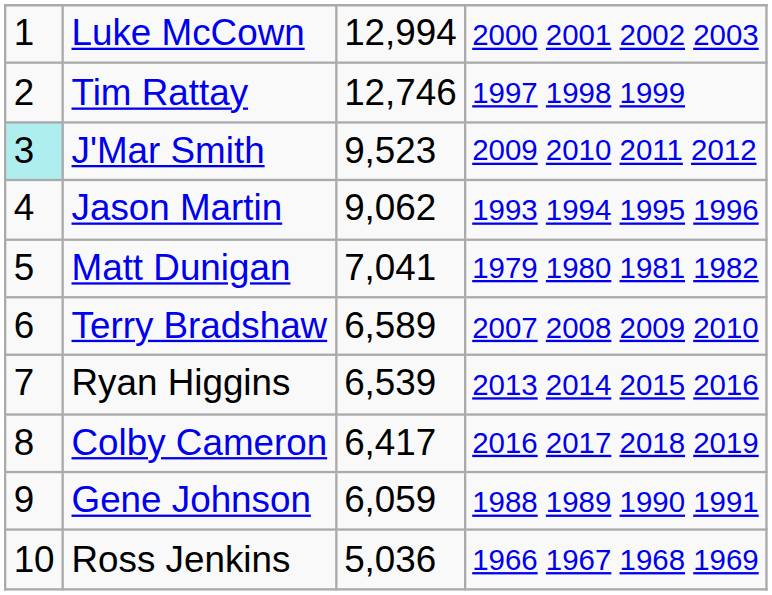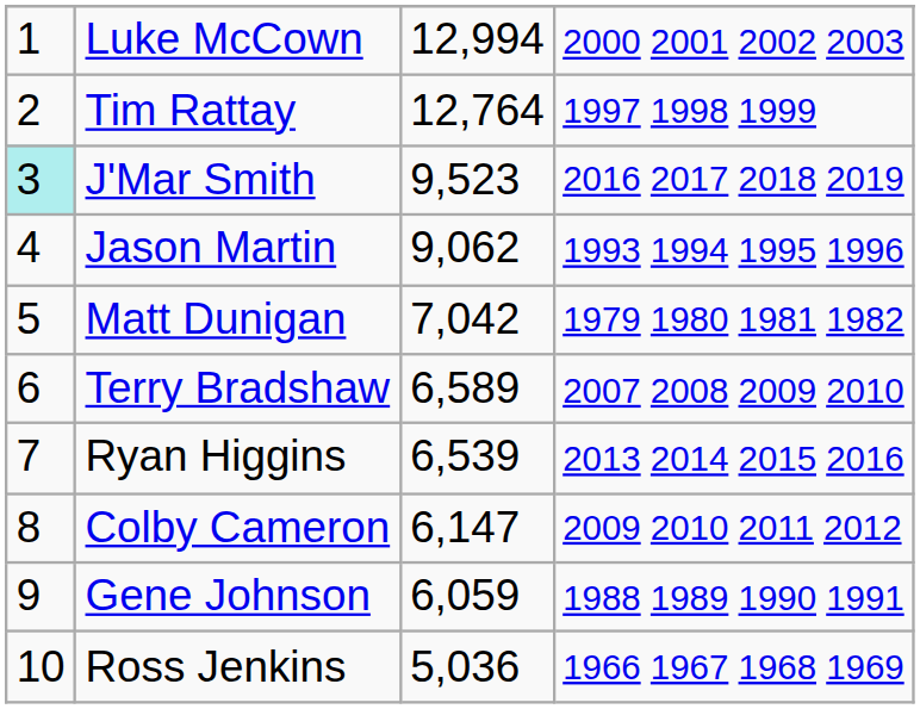 <table class="wikitable">
 <tr>
 </tr>
 <tr>
 <td>1</td>
 <td><a href='#'>Luke McCown</a></td>
 <td>12,994</td>
 <td style="font-size:80%;"><a href='#'>2000</a> <a href='#'>2001</a> <a href='#'>2002</a> <a href='#'>2003</a></td>
 </tr>
 <tr>
 <td>2</td>
 <td><a href='#'>Tim Rattay</a></td>
-<td>12,746</td>
+<td>12,764</td>
 <td style="font-size:80%;"><a href='#'>1997</a> <a href='#'>1998</a> <a href='#'>1999</a></td>
 </tr>
 <tr>
 <td style="background: paleturquoise;">3</td>
 <td><a href='#'>J'Mar Smith</a></td>
 <td>9,523</td>
-<td style="font-size:80%;"><a href='#'>2009</a> <a href='#'>2010</a> <a href='#'>2011</a> <a href='#'>2012</a></td>
+<td style="font-size:80%;"><a href='#'>2016</a> <a href='#'>2017</a> <a href='#'>2018</a> <a href='#'>2019</a></td>
 </tr>
 <tr>
 <td>4</td>
 <td><a href='#'>Jason Martin</a></td>
 <td>9,062</td>
 <td style="font-size:80%;"><a href='#'>1993</a> <a href='#'>1994</a> <a href='#'>1995</a> <a href='#'>1996</a></td>
 </tr>
 <tr>
 <td>5</td>
 <td><a href='#'>Matt Dunigan</a></td>
-<td>7,041</td>
+<td>7,042</td>
 <td style="font-size:80%;"><a href='#'>1979</a> <a href='#'>1980</a> <a href='#'>1981</a> <a href='#'>1982</a></td>
 </tr>
 <tr>
 <td>6</td>
 <td><a href='#'>Terry Bradshaw</a></td>
 <td>6,589</td>
 <td style="font-size:80%;"><a href='#'>2007</a> <a href='#'>2008</a> <a href='#'>2009</a> <a href='#'>2010</a></td>
 </tr>
 <tr>
 <td>7</td>
 <td>Ryan Higgins</td>
 <td>6,539</td>
 <td style="font-size:80%;"><a href='#'>2013</a> <a href='#'>2014</a> <a href='#'>2015</a> <a href='#'>2016</a></td>
 </tr>
 <tr>
 <td>8</td>
 <td><a href='#'>Colby Cameron</a></td>
-<td>6,417</td>
-<td style="font-size:80%;"><a href='#'>2016</a> <a href='#'>2017</a> <a href='#'>2018</a> <a href='#'>2019</a></td>
+<td>6,147</td>
+<td style="font-size:80%;"><a href='#'>2009</a> <a href='#'>2010</a> <a href='#'>2011</a> <a href='#'>2012</a></td>
 </tr>
 <tr>
 <td>9</td>
 <td><a href='#'>Gene Johnson</a></td>
 <td>6,059</td>
 <td style="font-size:80%;"><a href='#'>1988</a> <a href='#'>1989</a> <a href='#'>1990</a> <a href='#'>1991</a></td>
 </tr>
 <tr>
 <td>10</td>
 <td>Ross Jenkins</td>
 <td>5,036</td>
 <td style="font-size:80%;"><a href='#'>1966</a> <a href='#'>1967</a> <a href='#'>1968</a> <a href='#'>1969</a></td>
 </tr>
 </table>
